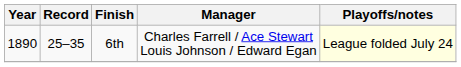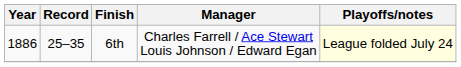 <table class="wikitable">
 <tr>
 <th>Year</th>
 <th>Record</th>
 <th>Finish</th>
 <th>Manager</th>
 <th>Playoffs/notes</th>
 </tr>
 <tr align=center>
-<td>1890</td>
+<td>1886</td>
 <td>25–35</td>
 <td>6th</td>
 <td>Charles Farrell / <a href='#'>Ace Stewart</a><br>Louis Johnson / Edward Egan</td>
 <td style="background: lightyellow;">League folded July 24</td>
 </tr>
 <tr align=center>
 </tr>
 </table>
